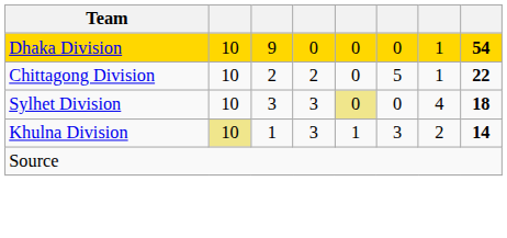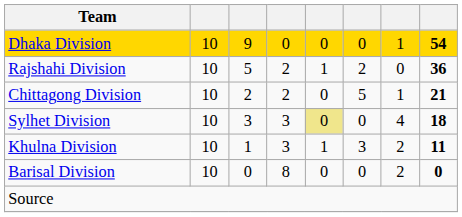 <table class="wikitable">
 <tr>
 <th width=175>Team</th>
 <th width=30></th>
 <th width=30></th>
 <th width=30></th>
 <th width=30></th>
 <th width=30></th>
 <th width=30></th>
 <th width=30></th>
 </tr>
 <tr style="background:gold">
 <td><a href='#'>Dhaka Division</a></td>
 <td align=center>10</td>
 <td align=center>9</td>
 <td align=center>0</td>
 <td align=center>0</td>
 <td align=center>0</td>
 <td align=center>1</td>
 <td align=center><strong>54</strong></td>
 </tr>
 <tr>
+<td><a href='#'>Rajshahi Division</a></td>
+<td align=center>10</td>
+<td align=center>5</td>
+<td align=center>2</td>
+<td align=center>1</td>
+<td align=center>2</td>
+<td align=center>0</td>
+<td align=center><strong>36</strong></td>
+</tr>
+<tr>
 <td><a href='#'>Chittagong Division</a></td>
 <td align=center>10</td>
 <td align=center>2</td>
 <td align=center>2</td>
 <td align=center>0</td>
 <td align=center>5</td>
 <td align=center>1</td>
-<td align=center><strong>22</strong></td>
+<td align=center><strong>21</strong></td>
 </tr>
 <tr>
 <td><a href='#'>Sylhet Division</a></td>
 <td align=center>10</td>
 <td align=center>3</td>
 <td align=center>3</td>
 <td align=center style="background: khaki;">0</td>
 <td align=center>0</td>
 <td align=center>4</td>
 <td align=center><strong>18</strong></td>
 </tr>
 <tr>
 <td><a href='#'>Khulna Division</a></td>
-<td align=center style="background: khaki;">10</td>
+<td align=center>10</td>
 <td align=center>1</td>
 <td align=center>3</td>
 <td align=center>1</td>
 <td align=center>3</td>
 <td align=center>2</td>
-<td align=center><strong>14</strong></td>
+<td align=center><strong>11</strong></td>
+</tr>
+<tr>
+<td><a href='#'>Barisal Division</a></td>
+<td align=center>10</td>
+<td align=center>0</td>
+<td align=center>8</td>
+<td align=center>0</td>
+<td align=center>0</td>
+<td align=center>2</td>
+<td align=center><strong>0</strong></td>
 </tr>
 <tr>
 <td colspan="8">Source</td>
 </tr>
 <tr>
 </tr>
 </table>
